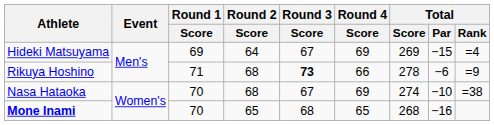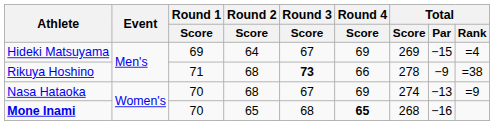 <table class=wikitable style=font-size:90%;text-align:center>
 <tr>
 <th rowspan=2>Athlete</th>
 <th rowspan=2>Event</th>
 <th>Round 1</th>
 <th>Round 2</th>
 <th>Round 3</th>
 <th>Round 4</th>
 <th colspan=3>Total</th>
 </tr>
 <tr style=font-size:95%>
 <th>Score</th>
 <th>Score</th>
 <th>Score</th>
 <th>Score</th>
 <th>Score</th>
 <th>Par</th>
 <th>Rank</th>
 </tr>
 <tr>
 <td align=left><a href='#'>Hideki Matsuyama</a></td>
 <td align=left rowspan=2><a href='#'>Men's</a></td>
 <td>69</td>
 <td>64</td>
 <td>67</td>
 <td>69</td>
 <td>269</td>
 <td>−15</td>
 <td>=4</td>
 </tr>
 <tr>
 <td align=left><a href='#'>Rikuya Hoshino</a></td>
 <td>71</td>
 <td>68</td>
 <td><strong>73</strong></td>
 <td>66</td>
 <td>278</td>
-<td>−6</td>
-<td>=9</td>
+<td>−9</td>
+<td>=38</td>
 </tr>
 <tr>
 <td align=left><a href='#'>Nasa Hataoka</a></td>
 <td align=left rowspan=2><a href='#'>Women's</a></td>
 <td>70</td>
 <td>68</td>
 <td>67</td>
 <td>69</td>
 <td>274</td>
-<td>−10</td>
-<td>=38</td>
+<td>−13</td>
+<td>=9</td>
 </tr>
 <tr>
 <td align=left><strong><a href='#'>Mone Inami</a></strong></td>
 <td>70</td>
 <td>65</td>
 <td>68</td>
-<td>65</td>
+<td><strong>65</strong></td>
 <td>268</td>
 <td>−16</td>
 <td></td>
 </tr>
 </table>
